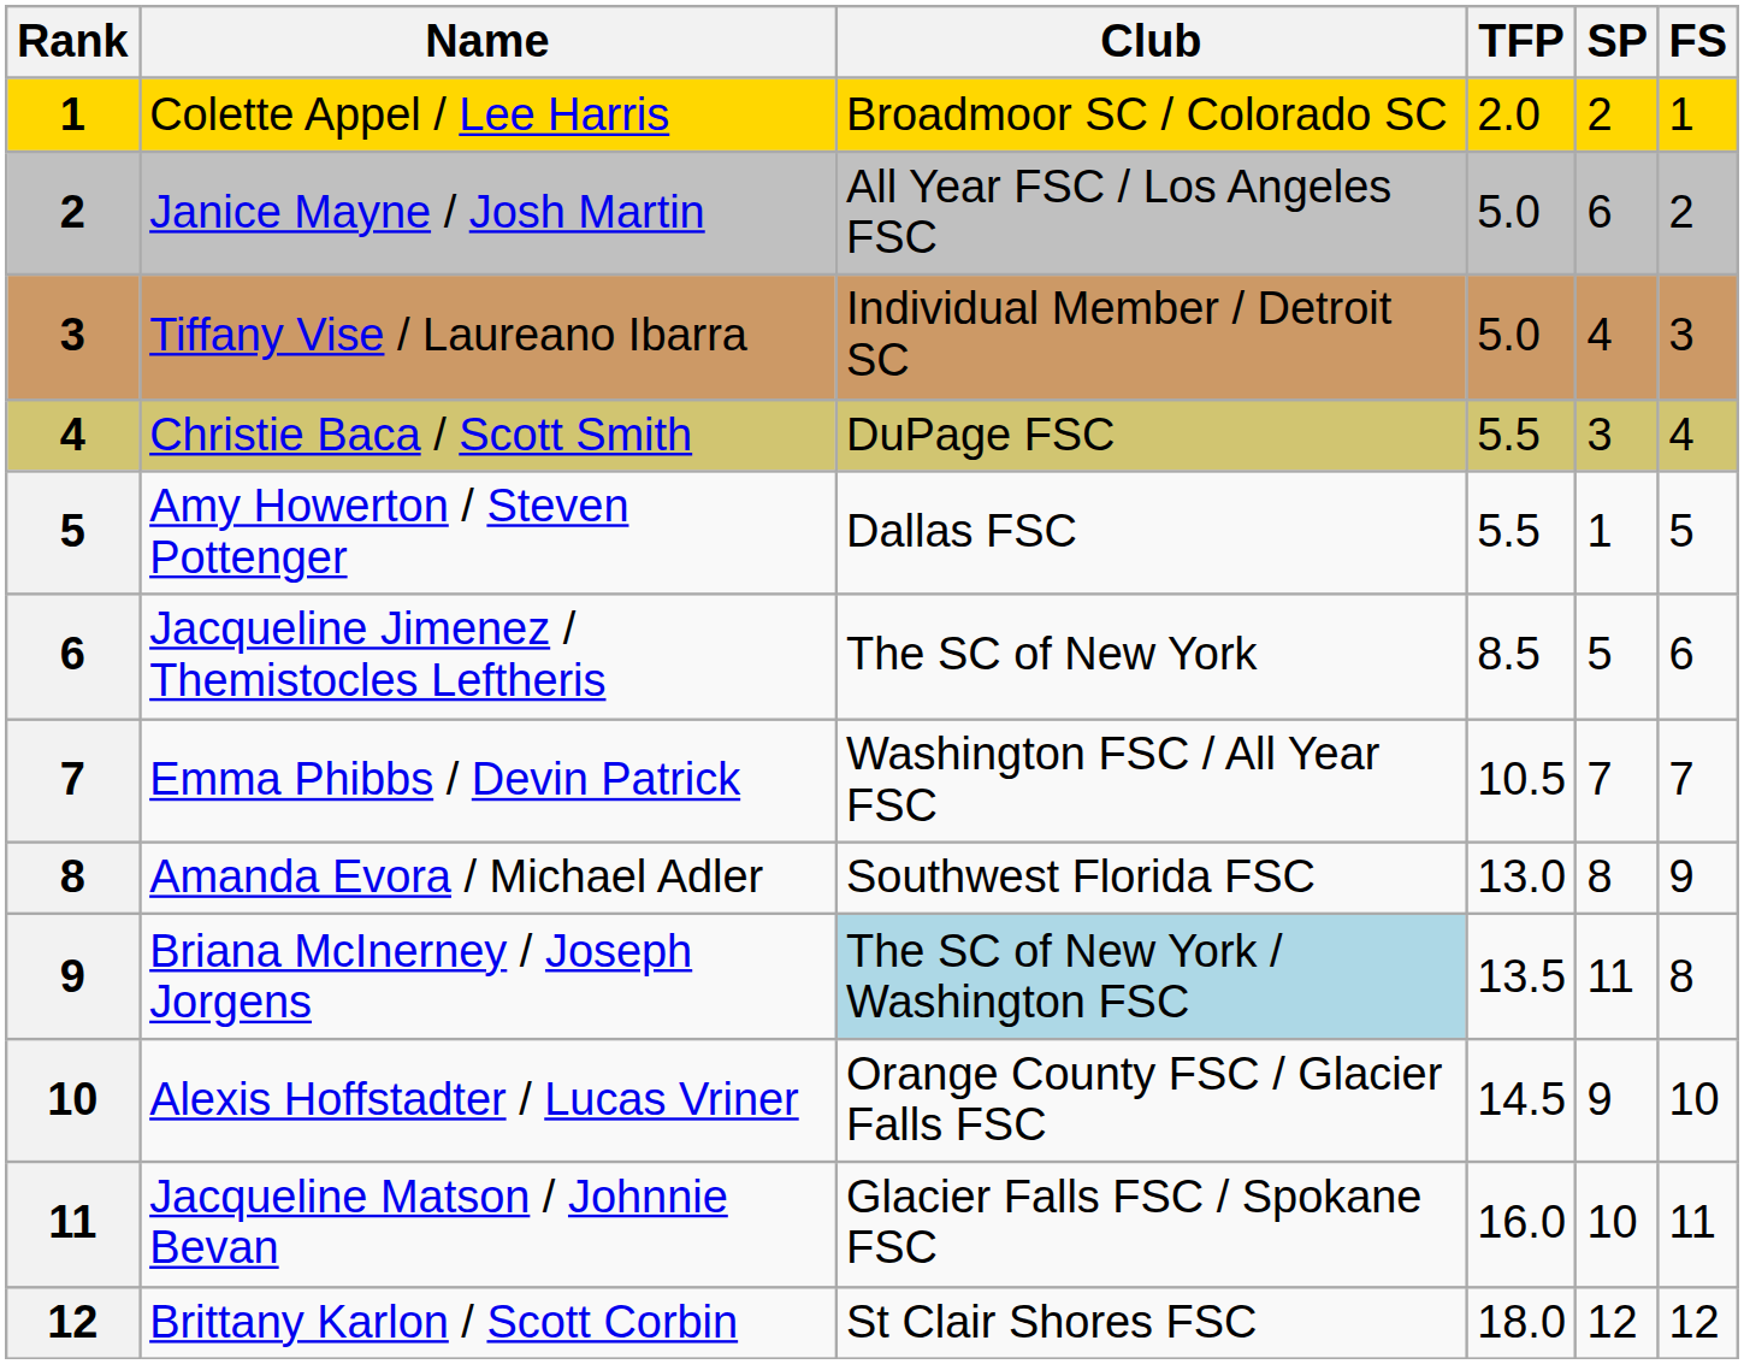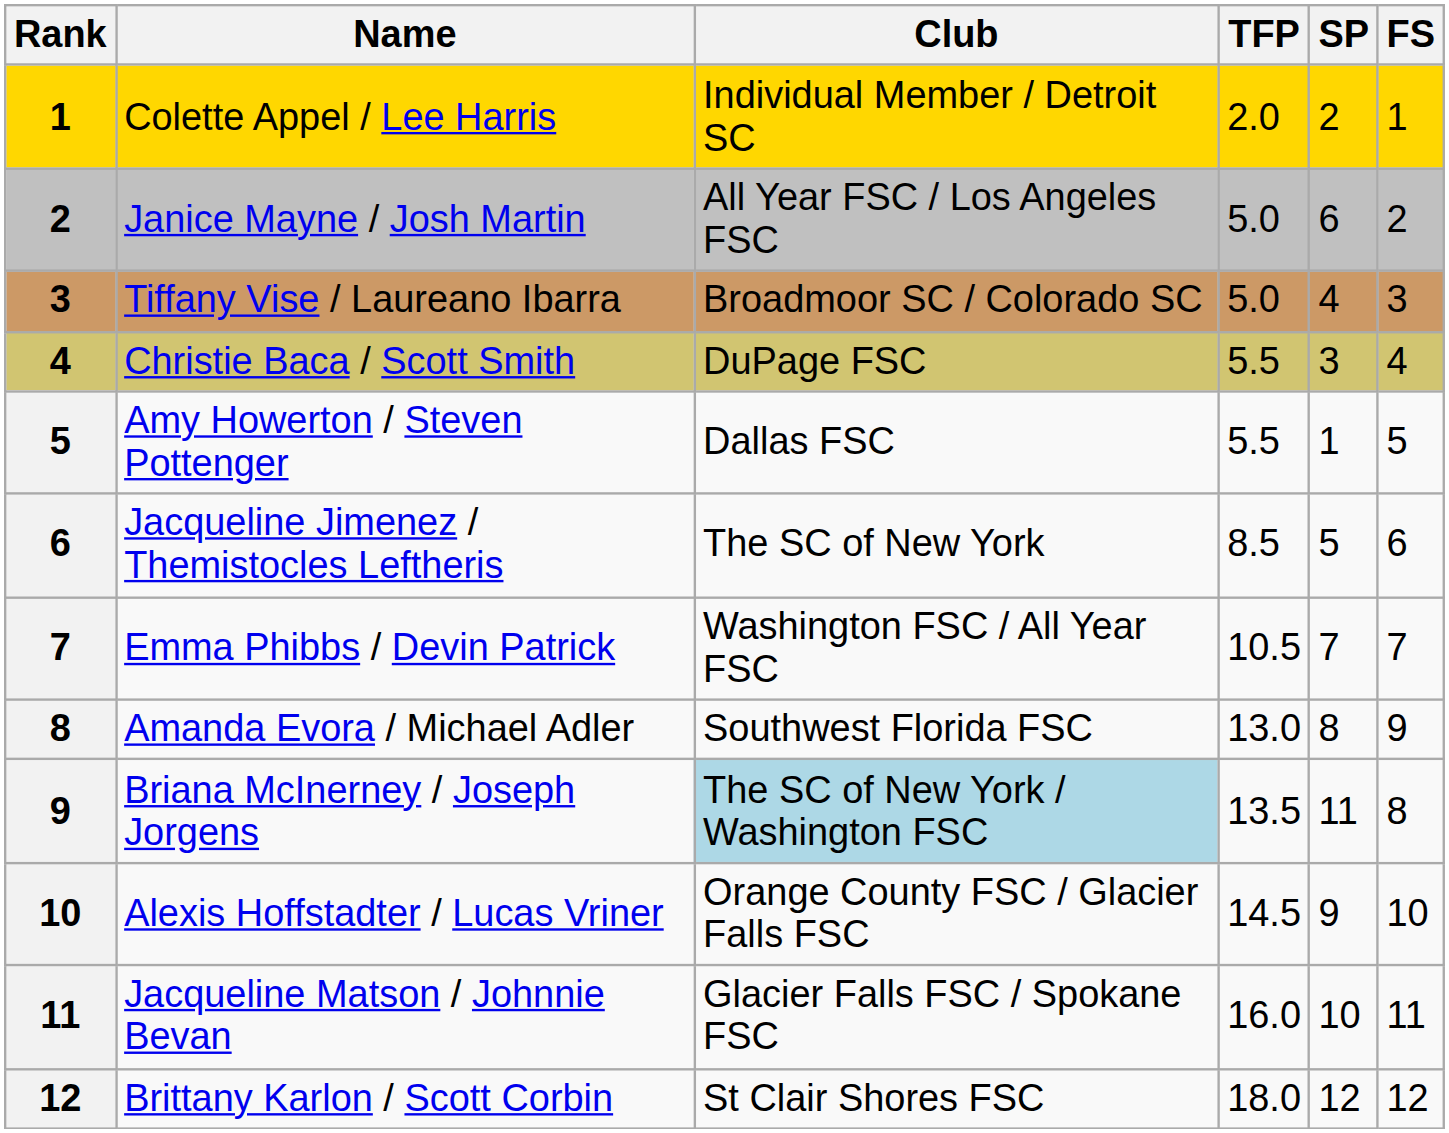 <table class="wikitable">
 <tr>
 <th>Rank</th>
 <th>Name</th>
 <th>Club</th>
 <th>TFP</th>
 <th>SP</th>
 <th>FS</th>
 </tr>
 <tr bgcolor="gold">
 <td align="center"><strong>1</strong></td>
 <td>Colette Appel / <a href='#'>Lee Harris</a></td>
-<td>Broadmoor SC / Colorado SC</td>
+<td>Individual Member / Detroit SC</td>
 <td>2.0</td>
 <td>2</td>
 <td>1</td>
 </tr>
 <tr bgcolor="silver">
 <td align="center"><strong>2</strong></td>
 <td><a href='#'>Janice Mayne</a> / <a href='#'>Josh Martin</a></td>
 <td>All Year FSC / Los Angeles FSC</td>
 <td>5.0</td>
 <td>6</td>
 <td>2</td>
 </tr>
 <tr bgcolor="cc9966">
 <td align="center"><strong>3</strong></td>
 <td><a href='#'>Tiffany Vise</a> / Laureano Ibarra</td>
-<td>Individual Member / Detroit SC</td>
+<td>Broadmoor SC / Colorado SC</td>
 <td>5.0</td>
 <td>4</td>
 <td>3</td>
 </tr>
 <tr bgcolor="#d1c571">
 <td align="center"><strong>4</strong></td>
 <td><a href='#'>Christie Baca</a> / <a href='#'>Scott Smith</a></td>
 <td>DuPage FSC</td>
 <td>5.5</td>
 <td>3</td>
 <td>4</td>
 </tr>
 <tr>
 <th>5</th>
 <td><a href='#'>Amy Howerton</a> / <a href='#'>Steven Pottenger</a></td>
 <td>Dallas FSC</td>
 <td>5.5</td>
 <td>1</td>
 <td>5</td>
 </tr>
 <tr>
 <th>6</th>
 <td><a href='#'>Jacqueline Jimenez</a> / <a href='#'>Themistocles Leftheris</a></td>
 <td>The SC of New York</td>
 <td>8.5</td>
 <td>5</td>
 <td>6</td>
 </tr>
 <tr>
 <th>7</th>
 <td><a href='#'>Emma Phibbs</a> / <a href='#'>Devin Patrick</a></td>
 <td>Washington FSC / All Year FSC</td>
 <td>10.5</td>
 <td>7</td>
 <td>7</td>
 </tr>
 <tr>
 <th>8</th>
 <td><a href='#'>Amanda Evora</a> / Michael Adler</td>
 <td>Southwest Florida FSC</td>
 <td>13.0</td>
 <td>8</td>
 <td>9</td>
 </tr>
 <tr>
 <th>9</th>
 <td><a href='#'>Briana McInerney</a> / <a href='#'>Joseph Jorgens</a></td>
 <td style="background: lightblue;">The SC of New York / Washington FSC</td>
 <td>13.5</td>
 <td>11</td>
 <td>8</td>
 </tr>
 <tr>
 <th>10</th>
 <td><a href='#'>Alexis Hoffstadter</a> / <a href='#'>Lucas Vriner</a></td>
 <td>Orange County FSC / Glacier Falls FSC</td>
 <td>14.5</td>
 <td>9</td>
 <td>10</td>
 </tr>
 <tr>
 <th>11</th>
 <td><a href='#'>Jacqueline Matson</a> / <a href='#'>Johnnie Bevan</a></td>
 <td>Glacier Falls FSC / Spokane FSC</td>
 <td>16.0</td>
 <td>10</td>
 <td>11</td>
 </tr>
 <tr>
 <th>12</th>
 <td><a href='#'>Brittany Karlon</a> / <a href='#'>Scott Corbin</a></td>
 <td>St Clair Shores FSC</td>
 <td>18.0</td>
 <td>12</td>
 <td>12</td>
 </tr>
 </table>
